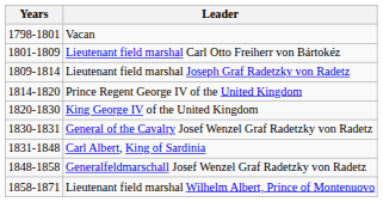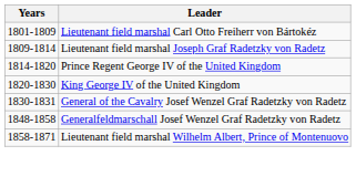 <table class="wikitable">
 <tr>
 <th>Years</th>
 <th>Leader</th>
-</tr>
-<tr>
-<td>1798-1801</td>
-<td>Vacan</td>
 </tr>
 <tr>
 <td>1801-1809</td>
 <td><a href='#'>Lieutenant field marshal</a> Carl Otto Freiherr von Bártokéz</td>
 </tr>
 <tr>
 <td>1809-1814</td>
 <td>Lieutenant field marshal <a href='#'>Joseph Graf Radetzky von Radetz</a></td>
 </tr>
 <tr>
 <td>1814-1820</td>
 <td>Prince Regent George IV of the <a href='#'>United Kingdom</a></td>
 </tr>
 <tr>
 <td>1820-1830</td>
 <td><a href='#'>King George IV</a> of the United Kingdom</td>
 </tr>
 <tr>
 <td>1830-1831</td>
 <td><a href='#'>General of the Cavalry</a> Josef Wenzel Graf Radetzky von Radetz</td>
 </tr>
 <tr>
-<td>1831-1848</td>
-<td><a href='#'>Carl Albert</a>, <a href='#'>King of Sardinia</a></td>
-</tr>
-<tr>
 <td>1848-1858</td>
 <td><a href='#'>Generalfeldmarschall</a> Josef Wenzel Graf Radetzky von Radetz</td>
 </tr>
 <tr>
 <td>1858-1871</td>
 <td>Lieutenant field marshal <a href='#'>Wilhelm Albert, Prince of Montenuovo</a></td>
 </tr>
 </table>
